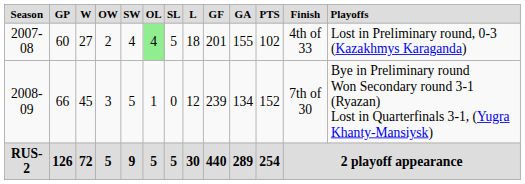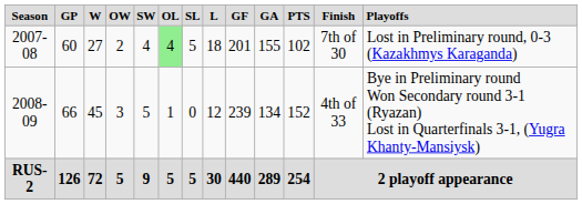 <table class="wikitable">
 <tr align="center" style="font-size: small; font-weight:bold; background-color:#dddddd; padding:5px;" |>
 <td>Season</td>
 <td>GP</td>
 <td>W</td>
 <td>OW</td>
 <td>SW</td>
 <td>OL</td>
 <td>SL</td>
 <td>L</td>
 <td>GF</td>
 <td>GA</td>
 <td>PTS</td>
 <td>Finish</td>
 <td align="left">Playoffs</td>
 </tr>
 <tr align="center">
 <td>2007-08</td>
 <td>60</td>
 <td>27</td>
 <td>2</td>
 <td>4</td>
 <td style="background: lightgreen;">4</td>
 <td>5</td>
 <td>18</td>
 <td>201</td>
 <td>155</td>
 <td>102</td>
-<td>4th of 33</td>
+<td>7th of 30</td>
 <td align="left">Lost in Preliminary round, 0-3 (<a href='#'>Kazakhmys Karaganda</a>)</td>
 </tr>
 <tr align="center">
 <td>2008-09</td>
 <td>66</td>
 <td>45</td>
 <td>3</td>
 <td>5</td>
 <td>1</td>
 <td>0</td>
 <td>12</td>
 <td>239</td>
 <td>134</td>
 <td>152</td>
-<td>7th of 30</td>
+<td>4th of 33</td>
 <td align="left">Bye in Preliminary round<br>Won Secondary round 3-1 (Ryazan)<br>Lost in Quarterfinals 3-1, (<a href='#'>Yugra Khanty-Mansiysk</a>)</td>
 </tr>
 <tr align="center" style="font-weight:bold; background-color:#dddddd;" |>
 <td>RUS-2</td>
 <td>126</td>
 <td>72</td>
 <td>5</td>
 <td>9</td>
 <td>5</td>
 <td>5</td>
 <td>30</td>
 <td>440</td>
 <td>289</td>
 <td>254</td>
 <td colspan="2">2 playoff appearance</td>
 </tr>
 </table>
